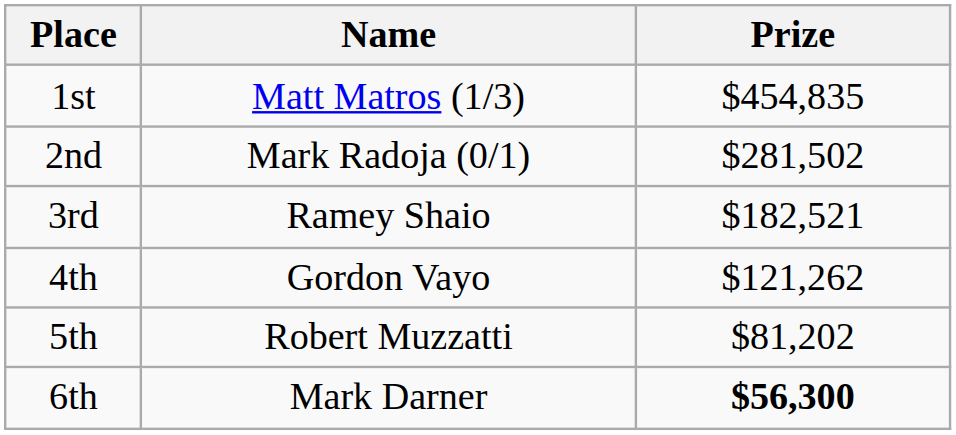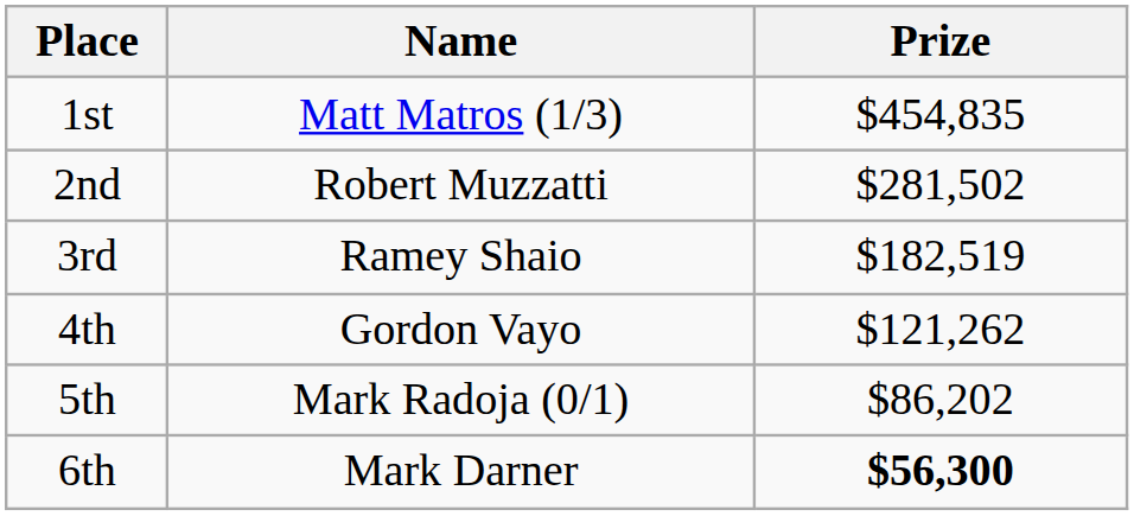 <table class="wikitable">
 <tr>
 <th width="50">Place</th>
 <th width="200">Name</th>
 <th width="125">Prize</th>
 </tr>
 <tr>
 <td align = "center">1st</td>
 <td align = "center"><a href='#'>Matt Matros</a> (1/3)</td>
 <td align = "center">$454,835</td>
 </tr>
 <tr>
 <td align = "center">2nd</td>
-<td align = "center">Mark Radoja (0/1)</td>
+<td align = "center">Robert Muzzatti</td>
 <td align = "center">$281,502</td>
 </tr>
 <tr>
 <td align = "center">3rd</td>
 <td align = "center">Ramey Shaio</td>
-<td align = "center">$182,521</td>
+<td align = "center">$182,519</td>
 </tr>
 <tr>
 <td align = "center">4th</td>
 <td align = "center">Gordon Vayo</td>
 <td align = "center">$121,262</td>
 </tr>
 <tr>
 <td align = "center">5th</td>
-<td align = "center">Robert Muzzatti</td>
-<td align = "center">$81,202</td>
+<td align = "center">Mark Radoja (0/1)</td>
+<td align = "center">$86,202</td>
 </tr>
 <tr>
 <td align = "center">6th</td>
 <td align = "center">Mark Darner</td>
 <td align = "center"><strong>$56,300</strong></td>
 </tr>
 </table>
